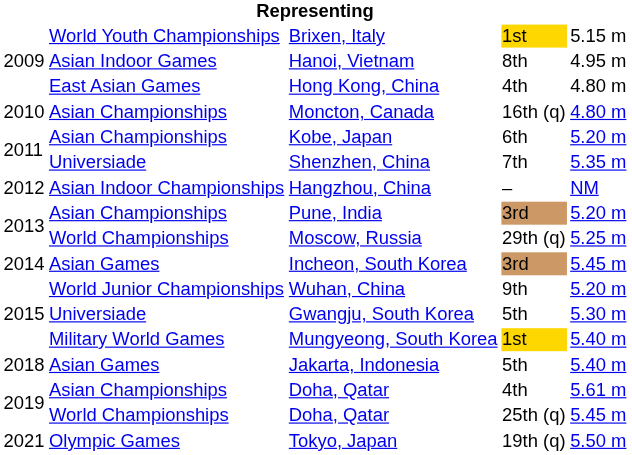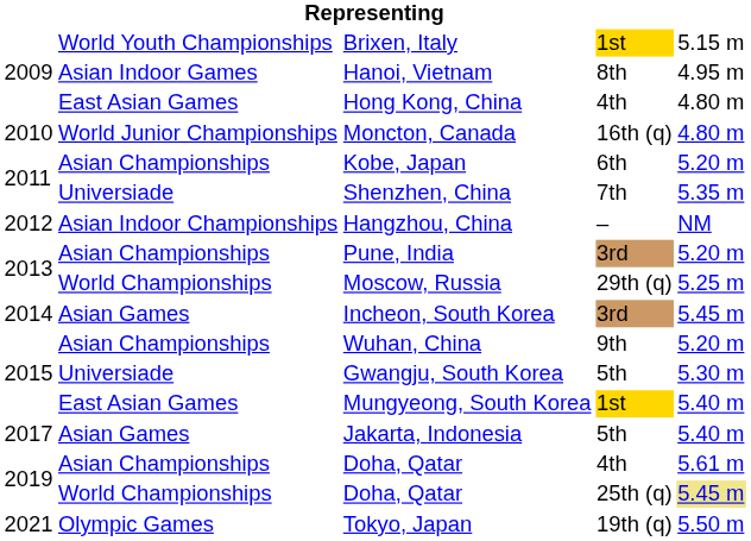 <table>
 <tr>
 <th colspan="6">Representing </th>
 </tr>
 <tr>
 <td rowspan=3>2009</td>
 <td><a href='#'>World Youth Championships</a></td>
 <td><a href='#'>Brixen, Italy</a></td>
 <td bgcolor=gold>1st</td>
 <td>5.15 m</td>
 </tr>
 <tr>
 <td><a href='#'>Asian Indoor Games</a></td>
 <td><a href='#'>Hanoi, Vietnam</a></td>
 <td>8th</td>
 <td>4.95 m</td>
 </tr>
 <tr>
 <td><a href='#'>East Asian Games</a></td>
 <td><a href='#'>Hong Kong, China</a></td>
 <td>4th</td>
 <td>4.80 m</td>
 </tr>
 <tr>
 <td>2010</td>
-<td><a href='#'>Asian Championships</a></td>
+<td><a href='#'>World Junior Championships</a></td>
 <td><a href='#'>Moncton, Canada</a></td>
 <td>16th (q)</td>
 <td><a href='#'>4.80 m</a></td>
 </tr>
 <tr>
 <td rowspan=2>2011</td>
 <td><a href='#'>Asian Championships</a></td>
 <td><a href='#'>Kobe, Japan</a></td>
 <td>6th</td>
 <td><a href='#'>5.20 m</a></td>
 </tr>
 <tr>
 <td><a href='#'>Universiade</a></td>
 <td><a href='#'>Shenzhen, China</a></td>
 <td>7th</td>
 <td><a href='#'>5.35 m</a></td>
 </tr>
 <tr>
 <td>2012</td>
 <td><a href='#'>Asian Indoor Championships</a></td>
 <td><a href='#'>Hangzhou, China</a></td>
 <td>–</td>
 <td><a href='#'>NM</a></td>
 </tr>
 <tr>
 <td rowspan=2>2013</td>
 <td><a href='#'>Asian Championships</a></td>
 <td><a href='#'>Pune, India</a></td>
 <td bgcolor=cc9966>3rd</td>
 <td><a href='#'>5.20 m</a></td>
 </tr>
 <tr>
 <td><a href='#'>World Championships</a></td>
 <td><a href='#'>Moscow, Russia</a></td>
 <td>29th (q)</td>
 <td><a href='#'>5.25 m</a></td>
 </tr>
 <tr>
 <td>2014</td>
 <td><a href='#'>Asian Games</a></td>
 <td><a href='#'>Incheon, South Korea</a></td>
 <td bgcolor=cc9966>3rd</td>
 <td><a href='#'>5.45 m</a></td>
 </tr>
 <tr>
 <td rowspan=3>2015</td>
-<td><a href='#'>World Junior Championships</a></td>
+<td><a href='#'>Asian Championships</a></td>
 <td><a href='#'>Wuhan, China</a></td>
 <td>9th</td>
 <td><a href='#'>5.20 m</a></td>
 </tr>
 <tr>
 <td><a href='#'>Universiade</a></td>
 <td><a href='#'>Gwangju, South Korea</a></td>
 <td>5th</td>
 <td><a href='#'>5.30 m</a></td>
 </tr>
 <tr>
-<td><a href='#'>Military World Games</a></td>
+<td><a href='#'>East Asian Games</a></td>
 <td><a href='#'>Mungyeong, South Korea</a></td>
 <td bgcolor=gold>1st</td>
 <td><a href='#'>5.40 m</a></td>
 </tr>
 <tr>
-<td>2018</td>
+<td>2017</td>
 <td><a href='#'>Asian Games</a></td>
 <td><a href='#'>Jakarta, Indonesia</a></td>
 <td>5th</td>
 <td><a href='#'>5.40 m</a></td>
 </tr>
 <tr>
 <td rowspan=2>2019</td>
 <td><a href='#'>Asian Championships</a></td>
 <td><a href='#'>Doha, Qatar</a></td>
 <td>4th</td>
 <td><a href='#'>5.61 m</a></td>
 </tr>
 <tr>
 <td><a href='#'>World Championships</a></td>
 <td><a href='#'>Doha, Qatar</a></td>
 <td>25th (q)</td>
-<td><a href='#'>5.45 m</a></td>
+<td style="background: khaki;"><a href='#'>5.45 m</a></td>
 </tr>
 <tr>
 <td>2021</td>
 <td><a href='#'>Olympic Games</a></td>
 <td><a href='#'>Tokyo, Japan</a></td>
 <td>19th (q)</td>
 <td><a href='#'>5.50 m</a></td>
 </tr>
 </table>
